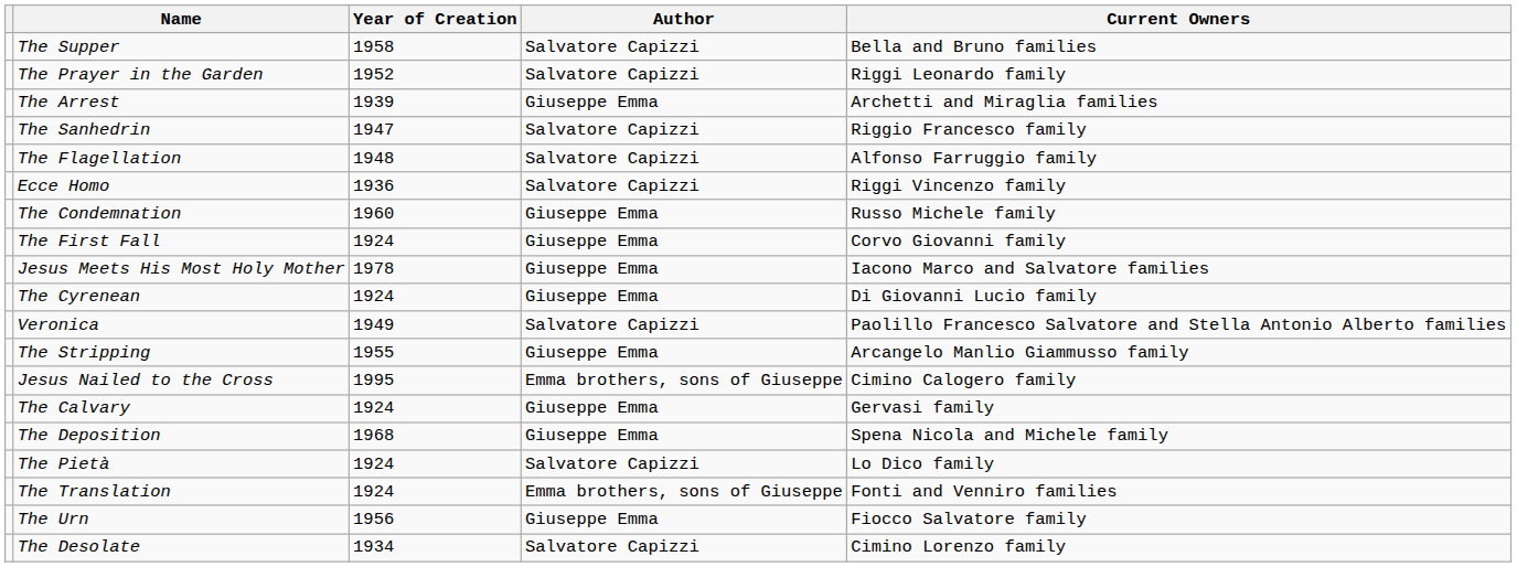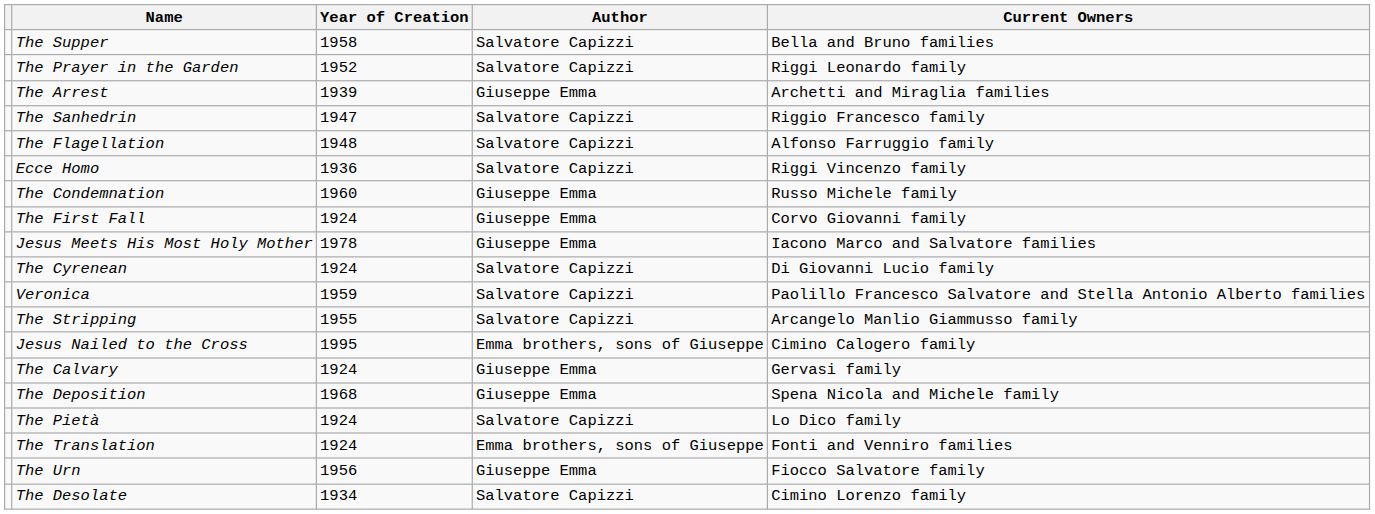 <table class="wikitable">
 <tr>
 <th></th>
 <th>Name</th>
 <th>Year of Creation</th>
 <th>Author</th>
 <th>Current Owners</th>
 </tr>
 <tr>
 <td></td>
 <td><em>The Supper</em></td>
 <td>1958</td>
 <td>Salvatore Capizzi</td>
 <td>Bella and Bruno families</td>
 </tr>
 <tr>
 <td></td>
 <td><em>The Prayer in the Garden</em></td>
 <td>1952</td>
 <td>Salvatore Capizzi</td>
 <td>Riggi Leonardo family</td>
 </tr>
 <tr>
 <td></td>
 <td><em>The Arrest</em></td>
 <td>1939</td>
 <td>Giuseppe Emma</td>
 <td>Archetti and Miraglia families</td>
 </tr>
 <tr>
 <td></td>
 <td><em>The Sanhedrin</em></td>
 <td>1947</td>
 <td>Salvatore Capizzi</td>
 <td>Riggio Francesco family</td>
 </tr>
 <tr>
 <td></td>
 <td><em>The Flagellation</em></td>
 <td>1948</td>
 <td>Salvatore Capizzi</td>
 <td>Alfonso Farruggio family</td>
 </tr>
 <tr>
 <td></td>
 <td><em>Ecce Homo</em></td>
 <td>1936</td>
 <td>Salvatore Capizzi</td>
 <td>Riggi Vincenzo family</td>
 </tr>
 <tr>
 <td></td>
 <td><em>The Condemnation</em></td>
 <td>1960</td>
 <td>Giuseppe Emma</td>
 <td>Russo Michele family</td>
 </tr>
 <tr>
 <td></td>
 <td><em>The First Fall</em></td>
 <td>1924</td>
 <td>Giuseppe Emma</td>
 <td>Corvo Giovanni family</td>
 </tr>
 <tr>
 <td></td>
 <td><em>Jesus Meets His Most Holy Mother</em></td>
 <td>1978</td>
 <td>Giuseppe Emma</td>
 <td>Iacono Marco and Salvatore families</td>
 </tr>
 <tr>
 <td></td>
 <td><em>The Cyrenean</em></td>
 <td>1924</td>
-<td>Giuseppe Emma</td>
+<td>Salvatore Capizzi</td>
 <td>Di Giovanni Lucio family</td>
 </tr>
 <tr>
 <td></td>
 <td><em>Veronica</em></td>
-<td>1949</td>
+<td>1959</td>
 <td>Salvatore Capizzi</td>
 <td>Paolillo Francesco Salvatore and Stella Antonio Alberto families</td>
 </tr>
 <tr>
 <td></td>
 <td><em>The Stripping</em></td>
 <td>1955</td>
-<td>Giuseppe Emma</td>
+<td>Salvatore Capizzi</td>
 <td>Arcangelo Manlio Giammusso family</td>
 </tr>
 <tr>
 <td></td>
 <td><em>Jesus Nailed to the Cross</em></td>
 <td>1995</td>
 <td>Emma brothers, sons of Giuseppe</td>
 <td>Cimino Calogero family</td>
 </tr>
 <tr>
 <td></td>
 <td><em>The Calvary</em></td>
 <td>1924</td>
 <td>Giuseppe Emma</td>
 <td>Gervasi family</td>
 </tr>
 <tr>
 <td></td>
 <td><em>The Deposition</em></td>
 <td>1968</td>
 <td>Giuseppe Emma</td>
 <td>Spena Nicola and Michele family</td>
 </tr>
 <tr>
 <td></td>
 <td><em>The Pietà</em></td>
 <td>1924</td>
 <td>Salvatore Capizzi</td>
 <td>Lo Dico family</td>
 </tr>
 <tr>
 <td></td>
 <td><em>The Translation</em></td>
 <td>1924</td>
 <td>Emma brothers, sons of Giuseppe</td>
 <td>Fonti and Venniro families</td>
 </tr>
 <tr>
 <td></td>
 <td><em>The Urn</em></td>
 <td>1956</td>
 <td>Giuseppe Emma</td>
 <td>Fiocco Salvatore family</td>
 </tr>
 <tr>
 <td></td>
 <td><em>The Desolate</em></td>
 <td>1934</td>
 <td>Salvatore Capizzi</td>
 <td>Cimino Lorenzo family</td>
 </tr>
 </table>
